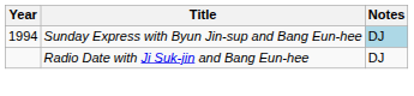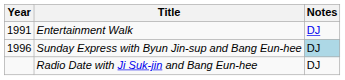 <table class="wikitable sortable">
 <tr>
 <th>Year</th>
 <th>Title</th>
 <th class="unsortable">Notes</th>
 </tr>
 <tr>
-<td>1994</td>
+<td>1991</td>
+<td><em>Entertainment Walk</em></td>
+<td><a href='#'>DJ</a></td>
+</tr>
+<tr>
+<td>1996</td>
 <td><em>Sunday Express with Byun Jin-sup and Bang Eun-hee</em></td>
 <td style="background: lightblue;">DJ</td>
 </tr>
 <tr>
 <td></td>
 <td><em>Radio Date with <a href='#'>Ji Suk-jin</a> and Bang Eun-hee</em></td>
 <td>DJ</td>
 </tr>
 </table>
